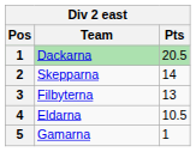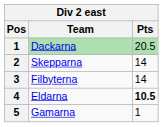 <table class="wikitable">
 <tr>
 <th colspan="3">Div 2 east</th>
 </tr>
 <tr>
 <th width=20>Pos</th>
 <th width=150>Team</th>
 <th width=30>Pts</th>
 </tr>
 <tr style="background:#ACE1AF;">
 <th>1</th>
 <td><a href='#'>Dackarna</a></td>
 <td>20.5</td>
 </tr>
 <tr>
 <th>2</th>
 <td><a href='#'>Skepparna</a></td>
 <td>14</td>
 </tr>
 <tr>
 <th>3</th>
 <td><a href='#'>Filbyterna</a></td>
-<td>13</td>
+<td>14</td>
 </tr>
 <tr>
 <th>4</th>
 <td><a href='#'>Eldarna</a></td>
-<td>10.5</td>
+<td><strong>10.5</strong></td>
 </tr>
 <tr>
 <th>5</th>
 <td><a href='#'>Gamarna</a></td>
 <td>1</td>
 </tr>
 </table>
